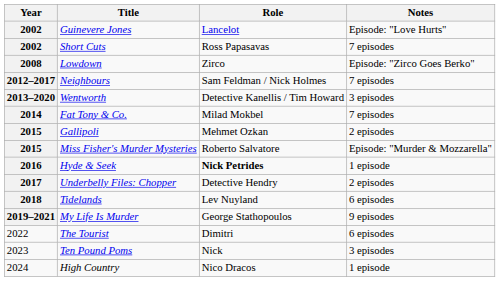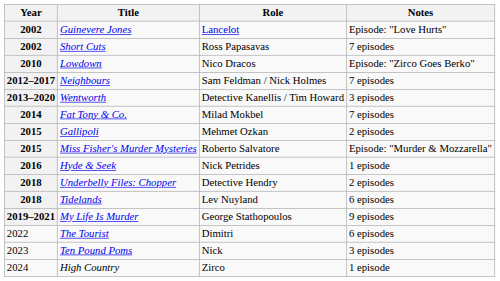 <table class="wikitable sortable plainrowheaders">
 <tr>
 <th scope="col">Year</th>
 <th scope="col">Title</th>
 <th scope="col">Role</th>
 <th scope="col">Notes</th>
 </tr>
 <tr>
 <th scope="row">2002</th>
 <td><em><a href='#'>Guinevere Jones</a></em></td>
 <td><a href='#'>Lancelot</a></td>
 <td>Episode: "Love Hurts"</td>
 </tr>
 <tr>
 <th scope="row">2002</th>
 <td><em><a href='#'>Short Cuts</a></em></td>
 <td>Ross Papasavas</td>
 <td>7 episodes</td>
 </tr>
 <tr>
-<th scope="row">2008</th>
+<th scope="row">2010</th>
 <td><em><a href='#'>Lowdown</a></em></td>
-<td>Zirco</td>
+<td>Nico Dracos</td>
 <td>Episode: "Zirco Goes Berko"</td>
 </tr>
 <tr>
 <th scope="row">2012–2017</th>
 <td><em><a href='#'>Neighbours</a></em></td>
 <td>Sam Feldman / Nick Holmes</td>
 <td>7 episodes</td>
 </tr>
 <tr>
 <th scope="row">2013–2020</th>
 <td><em><a href='#'>Wentworth</a></em></td>
 <td>Detective Kanellis / Tim Howard</td>
 <td>3 episodes</td>
 </tr>
 <tr>
 <th scope="row">2014</th>
 <td><em><a href='#'>Fat Tony & Co.</a></em></td>
 <td>Milad Mokbel</td>
 <td>7 episodes</td>
 </tr>
 <tr>
 <th scope="row">2015</th>
 <td><em><a href='#'>Gallipoli</a></em></td>
 <td>Mehmet Ozkan</td>
 <td>2 episodes</td>
 </tr>
 <tr>
 <th scope="row">2015</th>
 <td><em><a href='#'>Miss Fisher's Murder Mysteries</a></em></td>
 <td>Roberto Salvatore</td>
 <td>Episode: "Murder & Mozzarella"</td>
 </tr>
 <tr>
 <th scope="row">2016</th>
 <td><em><a href='#'>Hyde & Seek</a></em></td>
-<td><strong>Nick Petrides</strong></td>
+<td>Nick Petrides</td>
 <td>1 episode</td>
 </tr>
 <tr>
-<th scope="row">2017</th>
+<th scope="row">2018</th>
 <td><em><a href='#'>Underbelly Files: Chopper</a></em></td>
 <td>Detective Hendry</td>
 <td>2 episodes</td>
 </tr>
 <tr>
 <th scope="row">2018</th>
 <td><em><a href='#'>Tidelands</a></em></td>
 <td>Lev Nuyland</td>
 <td>6 episodes</td>
 </tr>
 <tr>
 <th scope="row">2019–2021</th>
 <td><em><a href='#'>My Life Is Murder</a></em></td>
 <td>George Stathopoulos</td>
 <td>9 episodes</td>
 </tr>
 <tr>
 <td>2022</td>
 <td><a href='#'><em>The Tourist</em></a></td>
 <td>Dimitri</td>
 <td>6 episodes</td>
 </tr>
 <tr>
 <td>2023</td>
 <td><em><a href='#'>Ten Pound Poms</a></em></td>
 <td>Nick</td>
 <td>3 episodes</td>
 </tr>
 <tr>
 <td>2024</td>
 <td><em>High Country</em></td>
-<td>Nico Dracos</td>
+<td>Zirco</td>
 <td>1 episode</td>
 </tr>
 </table>
